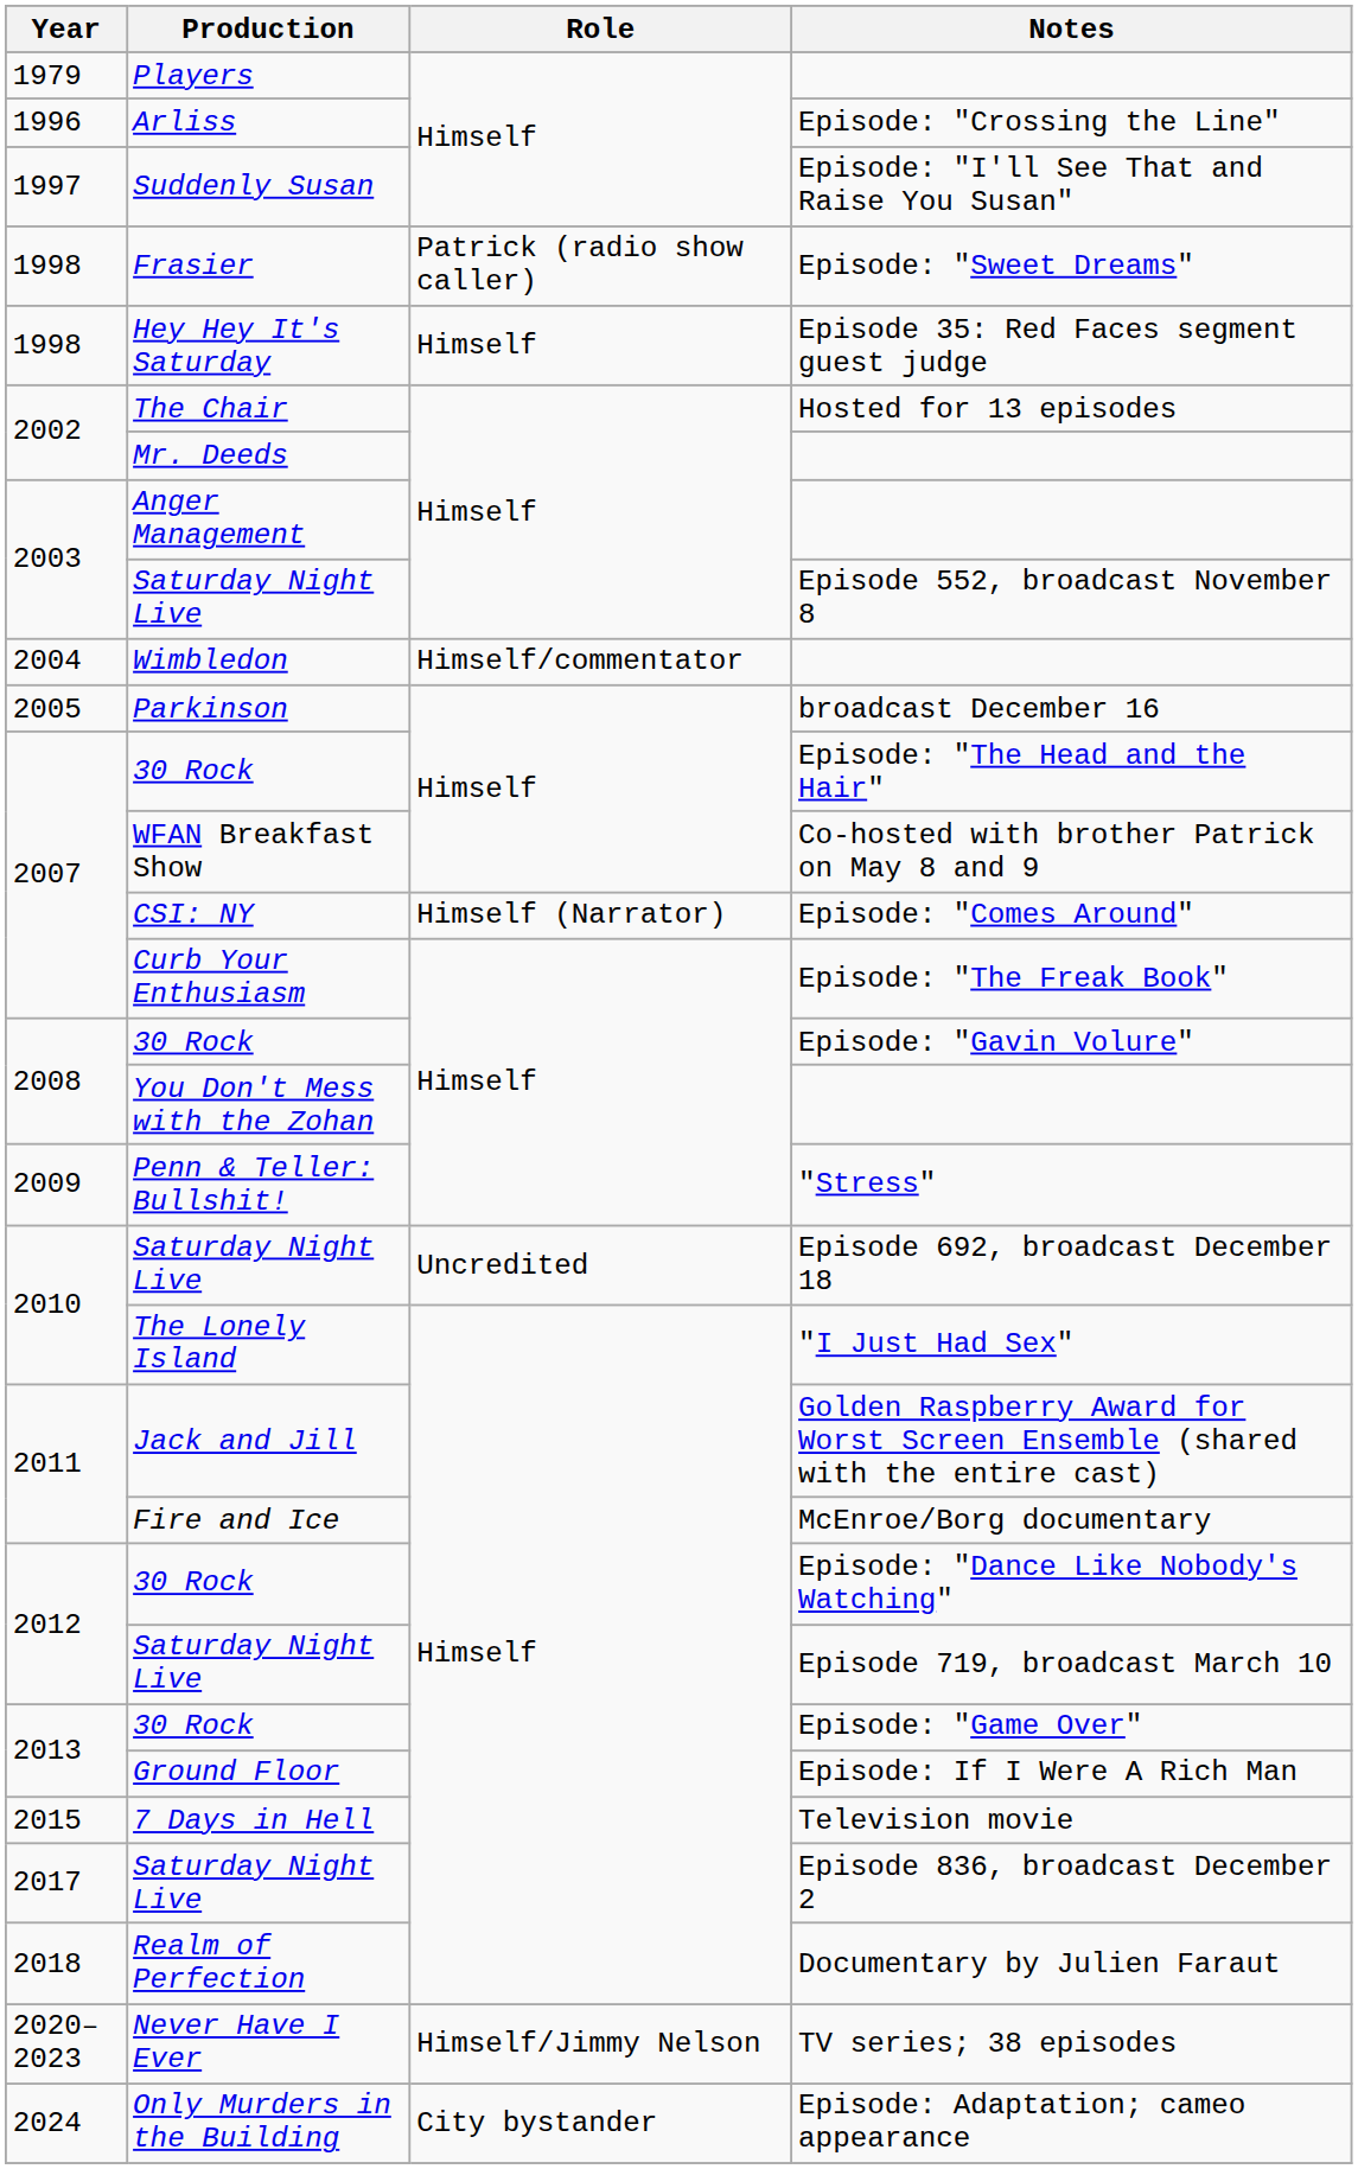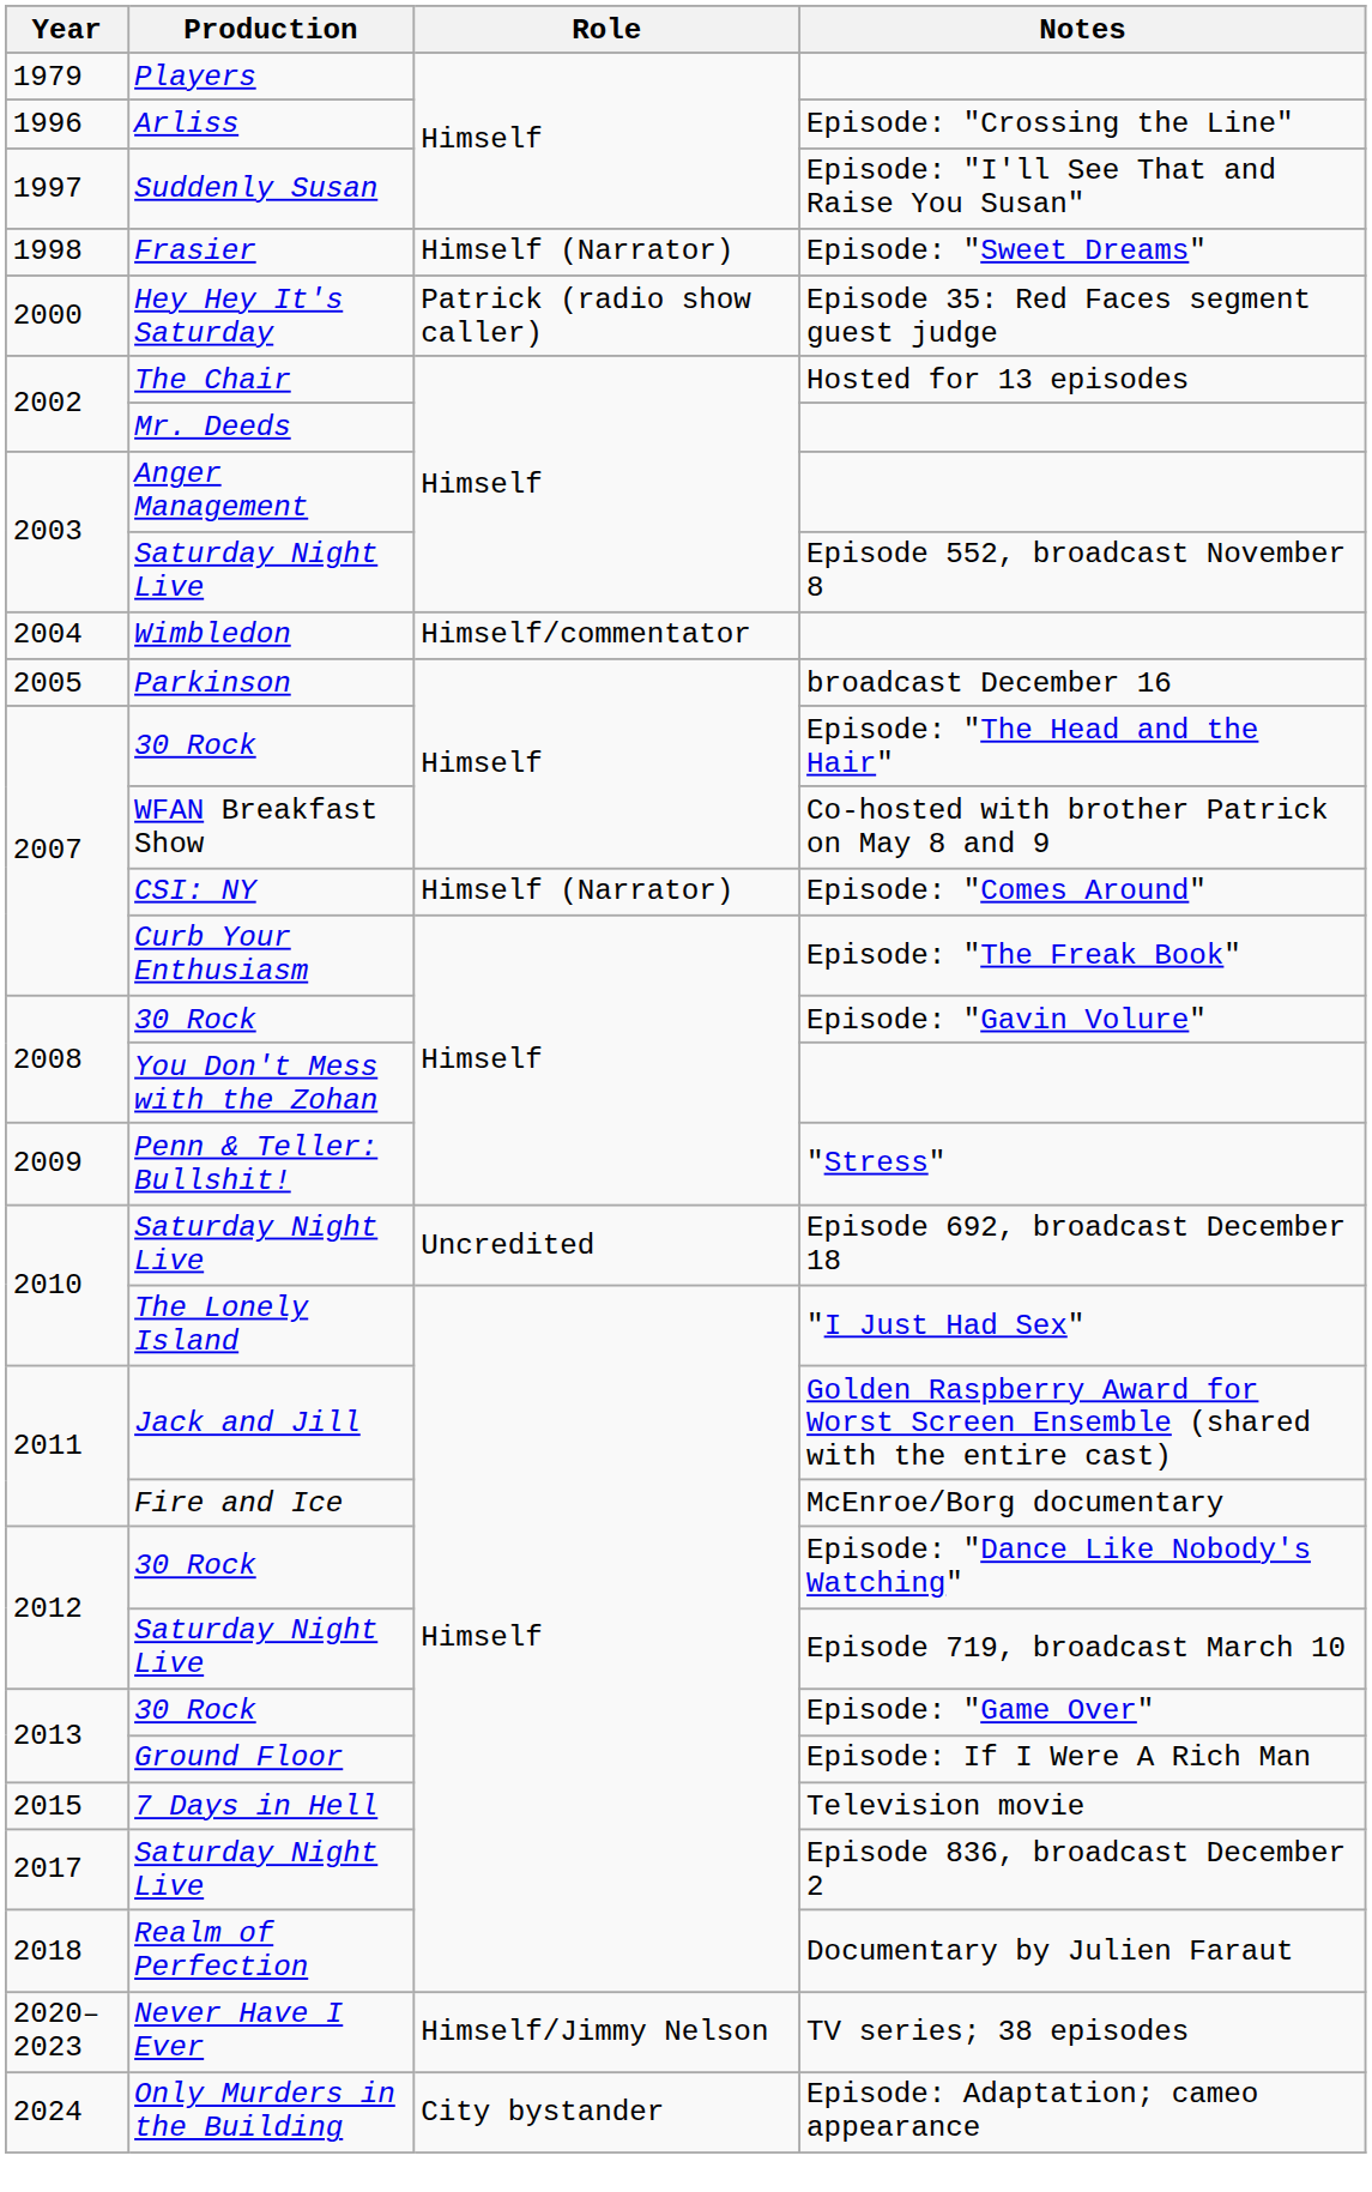 <table class="wikitable">
 <tr>
 <th>Year</th>
 <th>Production</th>
 <th>Role</th>
 <th>Notes</th>
 </tr>
 <tr>
 <td>1979</td>
 <td><em><a href='#'>Players</a></em></td>
 <td rowspan="3">Himself</td>
 <td></td>
 </tr>
 <tr>
 <td>1996</td>
 <td><em><a href='#'>Arliss</a></em></td>
 <td>Episode: "Crossing the Line"</td>
 </tr>
 <tr>
 <td>1997</td>
 <td><em><a href='#'>Suddenly Susan</a></em></td>
 <td>Episode: "I'll See That and Raise You Susan"</td>
 </tr>
 <tr>
 <td>1998</td>
 <td><em><a href='#'>Frasier</a></em></td>
-<td>Patrick (radio show caller)</td>
+<td>Himself (Narrator)</td>
 <td>Episode: "<a href='#'>Sweet Dreams</a>"</td>
 </tr>
 <tr>
-<td>1998</td>
+<td>2000</td>
 <td><em><a href='#'>Hey Hey It's Saturday</a></em></td>
-<td>Himself</td>
+<td>Patrick (radio show caller)</td>
 <td>Episode 35: Red Faces segment guest judge</td>
 </tr>
 <tr>
 <td rowspan=2>2002</td>
 <td><em><a href='#'>The Chair</a></em></td>
 <td rowspan="4">Himself</td>
 <td>Hosted for 13 episodes</td>
 </tr>
 <tr>
 <td><em><a href='#'>Mr. Deeds</a></em></td>
 <td></td>
 </tr>
 <tr>
 <td rowspan=2>2003</td>
 <td><em><a href='#'>Anger Management</a></em></td>
 <td></td>
 </tr>
 <tr>
 <td><em><a href='#'>Saturday Night Live</a></em></td>
 <td>Episode 552, broadcast November 8</td>
 </tr>
 <tr>
 <td>2004</td>
 <td><em><a href='#'>Wimbledon</a></em></td>
 <td>Himself/commentator</td>
 <td></td>
 </tr>
 <tr>
 <td>2005</td>
 <td><em><a href='#'>Parkinson</a></em></td>
 <td rowspan="3">Himself</td>
 <td>broadcast December 16</td>
 </tr>
 <tr>
 <td rowspan=4>2007</td>
 <td><em><a href='#'>30 Rock</a></em></td>
 <td>Episode: "<a href='#'>The Head and the Hair</a>"</td>
 </tr>
 <tr>
 <td><a href='#'>WFAN</a> Breakfast Show</td>
 <td>Co-hosted with brother Patrick on May 8 and 9</td>
 </tr>
 <tr>
 <td><em><a href='#'>CSI: NY</a></em></td>
 <td>Himself (Narrator)</td>
 <td>Episode: "<a href='#'>Comes Around</a>"</td>
 </tr>
 <tr>
 <td><em><a href='#'>Curb Your Enthusiasm</a></em></td>
 <td rowspan="4">Himself</td>
 <td>Episode: "<a href='#'>The Freak Book</a>"</td>
 </tr>
 <tr>
 <td rowspan=2>2008</td>
 <td><em><a href='#'>30 Rock</a></em></td>
 <td>Episode: "<a href='#'>Gavin Volure</a>"</td>
 </tr>
 <tr>
 <td><em><a href='#'>You Don't Mess with the Zohan</a></em></td>
 <td></td>
 </tr>
 <tr>
 <td>2009</td>
 <td><em><a href='#'>Penn & Teller: Bullshit!</a></em></td>
 <td>"<a href='#'>Stress</a>"</td>
 </tr>
 <tr>
 <td rowspan=2>2010</td>
 <td><em><a href='#'>Saturday Night Live</a></em></td>
 <td>Uncredited</td>
 <td>Episode 692, broadcast December 18</td>
 </tr>
 <tr>
 <td><em><a href='#'>The Lonely Island</a></em></td>
 <td rowspan="10">Himself</td>
 <td>"<a href='#'>I Just Had Sex</a>"</td>
 </tr>
 <tr>
 <td rowspan=2>2011</td>
 <td><em><a href='#'>Jack and Jill</a></em></td>
 <td><a href='#'>Golden Raspberry Award for Worst Screen Ensemble</a> (shared with the entire cast)</td>
 </tr>
 <tr>
 <td><em>Fire and Ice</em></td>
 <td>McEnroe/Borg documentary</td>
 </tr>
 <tr>
 <td rowspan=2>2012</td>
 <td><em><a href='#'>30 Rock</a></em></td>
 <td>Episode: "<a href='#'>Dance Like Nobody's Watching</a>"</td>
 </tr>
 <tr>
 <td><em><a href='#'>Saturday Night Live</a></em></td>
 <td>Episode 719, broadcast March 10</td>
 </tr>
 <tr>
 <td rowspan=2>2013</td>
 <td><em><a href='#'>30 Rock</a></em></td>
 <td>Episode: "<a href='#'>Game Over</a>"</td>
 </tr>
 <tr>
 <td><em><a href='#'>Ground Floor</a></em></td>
 <td>Episode: If I Were A Rich Man</td>
 </tr>
 <tr>
 <td>2015</td>
 <td><em><a href='#'>7 Days in Hell</a></em></td>
 <td>Television movie</td>
 </tr>
 <tr>
 <td>2017</td>
 <td><em><a href='#'>Saturday Night Live</a></em></td>
 <td>Episode 836, broadcast December 2</td>
 </tr>
 <tr>
 <td>2018</td>
 <td><em><a href='#'>Realm of Perfection</a></em></td>
 <td>Documentary by Julien Faraut</td>
 </tr>
 <tr>
 <td>2020–2023</td>
 <td><em><a href='#'>Never Have I Ever</a></em></td>
 <td>Himself/Jimmy Nelson</td>
 <td>TV series; 38 episodes</td>
 </tr>
 <tr>
 <td>2024</td>
 <td><em><a href='#'>Only Murders in the Building</a></em></td>
 <td>City bystander</td>
 <td>Episode: Adaptation; cameo appearance</td>
 </tr>
 </table>
